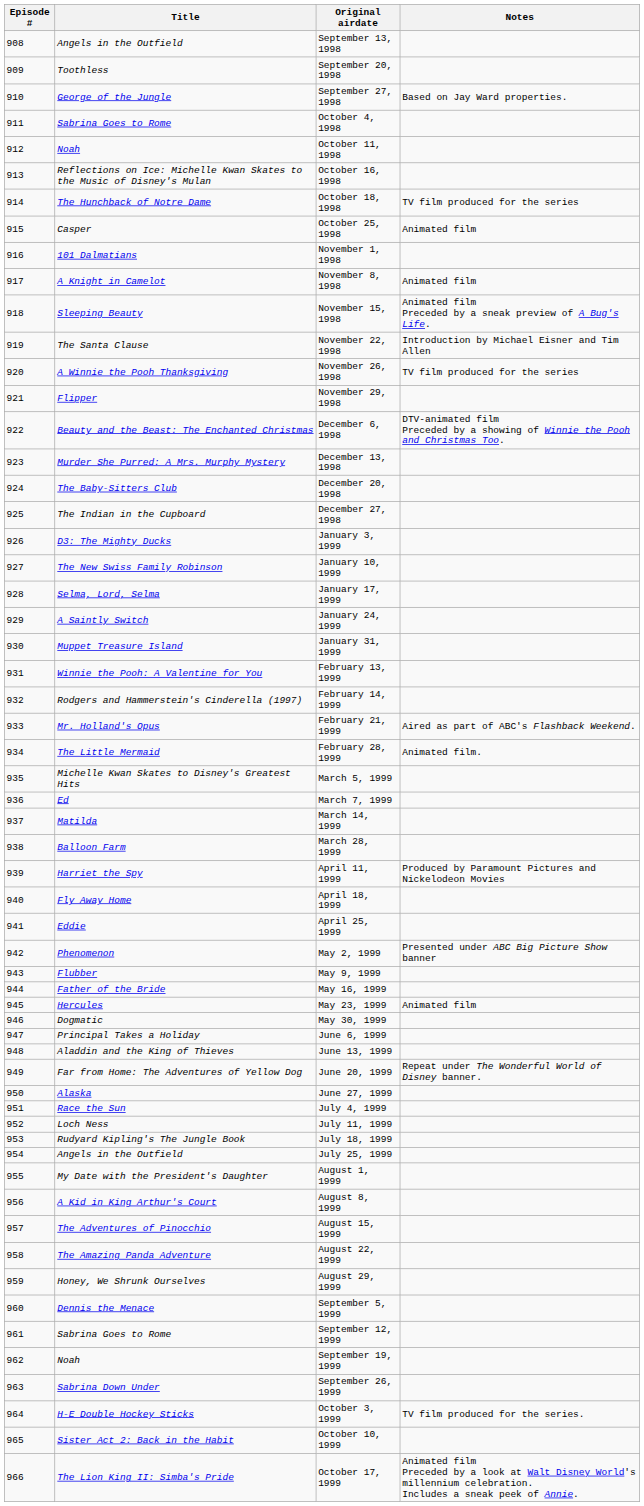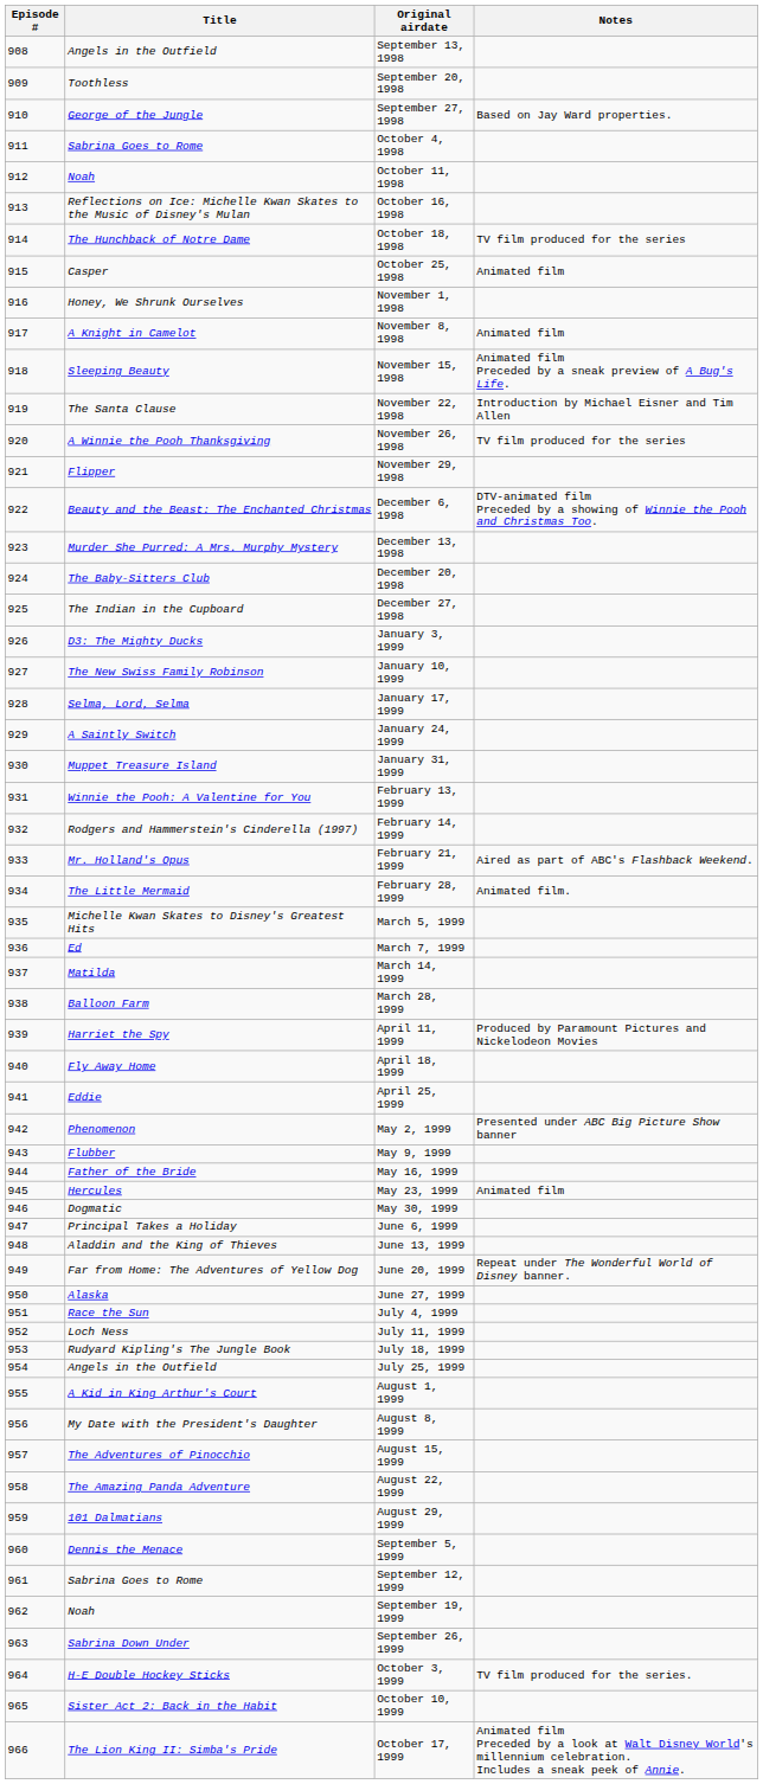 <table class="wikitable sortable">
 <tr>
 <th>Episode #</th>
 <th>Title</th>
 <th>Original airdate</th>
 <th>Notes</th>
 </tr>
 <tr>
 <td>908</td>
 <td><em>Angels in the Outfield</em></td>
 <td>September 13, 1998</td>
 <td></td>
 </tr>
 <tr>
 <td>909</td>
 <td><em>Toothless</em></td>
 <td>September 20, 1998</td>
 <td></td>
 </tr>
 <tr>
 <td>910</td>
 <td><em><a href='#'>George of the Jungle</a></em></td>
 <td>September 27, 1998</td>
 <td>Based on Jay Ward properties.</td>
 </tr>
 <tr>
 <td>911</td>
 <td><em><a href='#'>Sabrina Goes to Rome</a></em></td>
 <td>October 4, 1998</td>
 <td></td>
 </tr>
 <tr>
 <td>912</td>
 <td><em><a href='#'>Noah</a></em></td>
 <td>October 11, 1998</td>
 <td></td>
 </tr>
 <tr>
 <td>913</td>
 <td><em>Reflections on Ice: Michelle Kwan Skates to the Music of Disney's Mulan</em></td>
 <td>October 16, 1998</td>
 <td></td>
 </tr>
 <tr>
 <td>914</td>
 <td><em><a href='#'>The Hunchback of Notre Dame</a></em></td>
 <td>October 18, 1998</td>
 <td>TV film produced for the series</td>
 </tr>
 <tr>
 <td>915</td>
 <td><em>Casper</em></td>
 <td>October 25, 1998</td>
 <td>Animated film</td>
 </tr>
 <tr>
 <td>916</td>
-<td><em><a href='#'>101 Dalmatians</a></em></td>
+<td><em>Honey, We Shrunk Ourselves</em></td>
 <td>November 1, 1998</td>
 <td></td>
 </tr>
 <tr>
 <td>917</td>
 <td><em><a href='#'>A Knight in Camelot</a></em></td>
 <td>November 8, 1998</td>
 <td>Animated film</td>
 </tr>
 <tr>
 <td>918</td>
 <td><em><a href='#'>Sleeping Beauty</a></em></td>
 <td>November 15, 1998</td>
 <td>Animated film <br>Preceded by a sneak preview of <em><a href='#'>A Bug's Life</a></em>.</td>
 </tr>
 <tr>
 <td>919</td>
 <td><em>The Santa Clause</em></td>
 <td>November 22, 1998</td>
 <td>Introduction by Michael Eisner and Tim Allen</td>
 </tr>
 <tr>
 <td>920</td>
 <td><em><a href='#'>A Winnie the Pooh Thanksgiving</a></em></td>
 <td>November 26, 1998</td>
 <td>TV film produced for the series</td>
 </tr>
 <tr>
 <td>921</td>
 <td><em><a href='#'>Flipper</a></em></td>
 <td>November 29, 1998</td>
 <td></td>
 </tr>
 <tr>
 <td>922</td>
 <td><em><a href='#'>Beauty and the Beast: The Enchanted Christmas</a></em></td>
 <td>December 6, 1998</td>
 <td>DTV-animated film <br>Preceded by a showing of <em><a href='#'>Winnie the Pooh and Christmas Too</a></em>.</td>
 </tr>
 <tr>
 <td>923</td>
 <td><em><a href='#'>Murder She Purred: A Mrs. Murphy Mystery</a></em></td>
 <td>December 13, 1998</td>
 <td></td>
 </tr>
 <tr>
 <td>924</td>
 <td><em><a href='#'>The Baby-Sitters Club</a></em></td>
 <td>December 20, 1998</td>
 <td></td>
 </tr>
 <tr>
 <td>925</td>
 <td><em>The Indian in the Cupboard</em></td>
 <td>December 27, 1998</td>
 <td></td>
 </tr>
 <tr>
 <td>926</td>
 <td><em><a href='#'>D3: The Mighty Ducks</a></em></td>
 <td>January 3, 1999</td>
 <td></td>
 </tr>
 <tr>
 <td>927</td>
 <td><em><a href='#'>The New Swiss Family Robinson</a></em></td>
 <td>January 10, 1999</td>
 <td></td>
 </tr>
 <tr>
 <td>928</td>
 <td><em><a href='#'>Selma, Lord, Selma</a></em></td>
 <td>January 17, 1999</td>
 <td></td>
 </tr>
 <tr>
 <td>929</td>
 <td><em><a href='#'>A Saintly Switch</a></em></td>
 <td>January 24, 1999</td>
 <td></td>
 </tr>
 <tr>
 <td>930</td>
 <td><em><a href='#'>Muppet Treasure Island</a></em></td>
 <td>January 31, 1999</td>
 <td></td>
 </tr>
 <tr>
 <td>931</td>
 <td><em><a href='#'>Winnie the Pooh: A Valentine for You</a></em></td>
 <td>February 13, 1999</td>
 <td></td>
 </tr>
 <tr>
 <td>932</td>
 <td><em>Rodgers and Hammerstein's Cinderella (1997)</em></td>
 <td>February 14, 1999</td>
 <td></td>
 </tr>
 <tr>
 <td>933</td>
 <td><em><a href='#'>Mr. Holland's Opus</a></em></td>
 <td>February 21, 1999</td>
 <td>Aired as part of ABC's <em>Flashback Weekend</em>.</td>
 </tr>
 <tr>
 <td>934</td>
 <td><em><a href='#'>The Little Mermaid</a></em></td>
 <td>February 28, 1999</td>
 <td>Animated film.</td>
 </tr>
 <tr>
 <td>935</td>
 <td><em>Michelle Kwan Skates to Disney's Greatest Hits</em></td>
 <td>March 5, 1999</td>
 <td></td>
 </tr>
 <tr>
 <td>936</td>
 <td><em><a href='#'>Ed</a></em></td>
 <td>March 7, 1999</td>
 <td></td>
 </tr>
 <tr>
 <td>937</td>
 <td><em><a href='#'>Matilda</a></em></td>
 <td>March 14, 1999</td>
 <td></td>
 </tr>
 <tr>
 <td>938</td>
 <td><em><a href='#'>Balloon Farm</a></em></td>
 <td>March 28, 1999</td>
 <td></td>
 </tr>
 <tr>
 <td>939</td>
 <td><em><a href='#'>Harriet the Spy</a></em></td>
 <td>April 11, 1999</td>
 <td>Produced by Paramount Pictures and Nickelodeon Movies</td>
 </tr>
 <tr>
 <td>940</td>
 <td><em><a href='#'>Fly Away Home</a></em></td>
 <td>April 18, 1999</td>
 <td></td>
 </tr>
 <tr>
 <td>941</td>
 <td><em><a href='#'>Eddie</a></em></td>
 <td>April 25, 1999</td>
 <td></td>
 </tr>
 <tr>
 <td>942</td>
 <td><em><a href='#'>Phenomenon</a></em></td>
 <td>May 2, 1999</td>
 <td>Presented under <em>ABC Big Picture Show</em> banner</td>
 </tr>
 <tr>
 <td>943</td>
 <td><em><a href='#'>Flubber</a></em></td>
 <td>May 9, 1999</td>
 <td></td>
 </tr>
 <tr>
 <td>944</td>
 <td><em><a href='#'>Father of the Bride</a></em></td>
 <td>May 16, 1999</td>
 <td></td>
 </tr>
 <tr>
 <td>945</td>
 <td><em><a href='#'>Hercules</a></em></td>
 <td>May 23, 1999</td>
 <td>Animated film</td>
 </tr>
 <tr>
 <td>946</td>
 <td><em>Dogmatic</em></td>
 <td>May 30, 1999</td>
 <td></td>
 </tr>
 <tr>
 <td>947</td>
 <td><em>Principal Takes a Holiday</em></td>
 <td>June 6, 1999</td>
 <td></td>
 </tr>
 <tr>
 <td>948</td>
 <td><em>Aladdin and the King of Thieves</em></td>
 <td>June 13, 1999</td>
 <td></td>
 </tr>
 <tr>
 <td>949</td>
 <td><em>Far from Home: The Adventures of Yellow Dog</em></td>
 <td>June 20, 1999</td>
 <td>Repeat under <em>The Wonderful World of Disney</em> banner.</td>
 </tr>
 <tr>
 <td>950</td>
 <td><em><a href='#'>Alaska</a></em></td>
 <td>June 27, 1999</td>
 <td></td>
 </tr>
 <tr>
 <td>951</td>
 <td><em><a href='#'>Race the Sun</a></em></td>
 <td>July 4, 1999</td>
 <td></td>
 </tr>
 <tr>
 <td>952</td>
 <td><em>Loch Ness</em></td>
 <td>July 11, 1999</td>
 <td></td>
 </tr>
 <tr>
 <td>953</td>
 <td><em>Rudyard Kipling's The Jungle Book</em></td>
 <td>July 18, 1999</td>
 <td></td>
 </tr>
 <tr>
 <td>954</td>
 <td><em>Angels in the Outfield</em></td>
 <td>July 25, 1999</td>
 <td></td>
 </tr>
 <tr>
 <td>955</td>
-<td><em>My Date with the President's Daughter</em></td>
+<td><em><a href='#'>A Kid in King Arthur's Court</a></em></td>
 <td>August 1, 1999</td>
 <td></td>
 </tr>
 <tr>
 <td>956</td>
-<td><em><a href='#'>A Kid in King Arthur's Court</a></em></td>
+<td><em>My Date with the President's Daughter</em></td>
 <td>August 8, 1999</td>
 <td></td>
 </tr>
 <tr>
 <td>957</td>
 <td><em><a href='#'>The Adventures of Pinocchio</a></em></td>
 <td>August 15, 1999</td>
 <td></td>
 </tr>
 <tr>
 <td>958</td>
 <td><em><a href='#'>The Amazing Panda Adventure</a></em></td>
 <td>August 22, 1999</td>
 <td></td>
 </tr>
 <tr>
 <td>959</td>
-<td><em>Honey, We Shrunk Ourselves</em></td>
+<td><em><a href='#'>101 Dalmatians</a></em></td>
 <td>August 29, 1999</td>
 </tr>
 <tr>
 <td>960</td>
 <td><em><a href='#'>Dennis the Menace</a></em></td>
 <td>September 5, 1999</td>
 <td></td>
 </tr>
 <tr>
 <td>961</td>
 <td><em>Sabrina Goes to Rome</em></td>
 <td>September 12, 1999</td>
 <td></td>
 </tr>
 <tr>
 <td>962</td>
 <td><em>Noah</em></td>
 <td>September 19, 1999</td>
 <td></td>
 </tr>
 <tr>
 <td>963</td>
 <td><em><a href='#'>Sabrina Down Under</a></em></td>
 <td>September 26, 1999</td>
 <td></td>
 </tr>
 <tr>
 <td>964</td>
 <td><em><a href='#'>H-E Double Hockey Sticks</a></em></td>
 <td>October 3, 1999</td>
 <td>TV film produced for the series.</td>
 </tr>
 <tr>
 <td>965</td>
 <td><em><a href='#'>Sister Act 2: Back in the Habit</a></em></td>
 <td>October 10, 1999</td>
 <td></td>
 </tr>
 <tr>
 <td>966</td>
 <td><em><a href='#'>The Lion King II: Simba's Pride</a></em></td>
 <td>October 17, 1999</td>
 <td>Animated film <br>Preceded by a look at <a href='#'>Walt Disney World</a>'s millennium celebration.<br>Includes a sneak peek of <em><a href='#'>Annie</a></em>.</td>
 </tr>
 </table>
